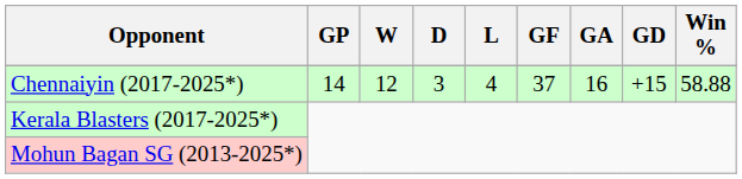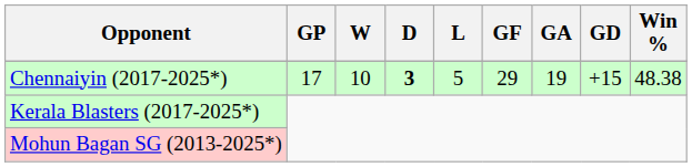 <table class="wikitable" style="text-align:center;">
 <tr>
 <th>Opponent</th>
 <th width="30">GP</th>
 <th width="30">W</th>
 <th width="30">D</th>
 <th width="30">L</th>
 <th width="30">GF</th>
 <th width="30">GA</th>
 <th width="30">GD</th>
 <th width="30">Win %</th>
 </tr>
 <tr bgcolor="#ffcccc">
 </tr>
 <tr bgcolor="#ccffcc">
 <td align="left"><a href='#'>Chennaiyin</a> (2017-2025*)</td>
-<td style="text-align:center">14</td>
-<td style="text-align:center">12</td>
-<td style="text-align:center">3</td>
-<td style="text-align:center">4</td>
-<td style="text-align:center">37</td>
-<td style="text-align:center">16</td>
+<td style="text-align:center">17</td>
+<td style="text-align:center">10</td>
+<td style="text-align:center"><strong>3</strong></td>
+<td style="text-align:center">5</td>
+<td style="text-align:center">29</td>
+<td style="text-align:center">19</td>
 <td style="text-align:center">+15</td>
-<td style="text-align:center">58.88</td>
+<td style="text-align:center">48.38</td>
 </tr>
 <tr bgcolor="#ccffcc">
 <td align="left"><a href='#'>Kerala Blasters</a> (2017-2025*)<br></td>
 </tr>
 <tr bgcolor="#ffcccc">
 <td align="left"><a href='#'>Mohun Bagan SG</a> (2013-2025*)<br></td>
 </tr>
 </table>
